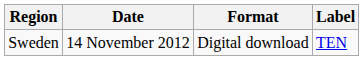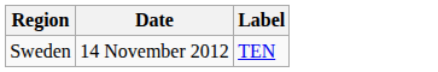 <table class=wikitable>
 <tr>
 <th>Region</th>
 <th>Date</th>
-<th>Format</th>
 <th>Label</th>
 </tr>
 <tr>
 <td>Sweden</td>
 <td>14 November 2012</td>
-<td>Digital download</td>
 <td><a href='#'>TEN</a></td>
 </tr>
 </table>
